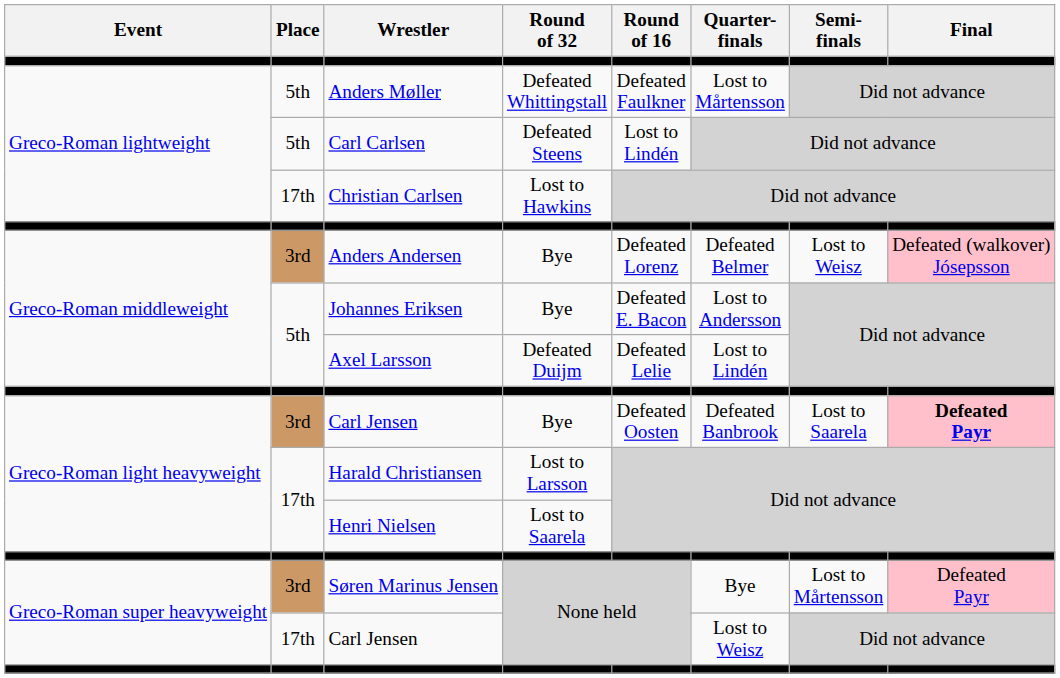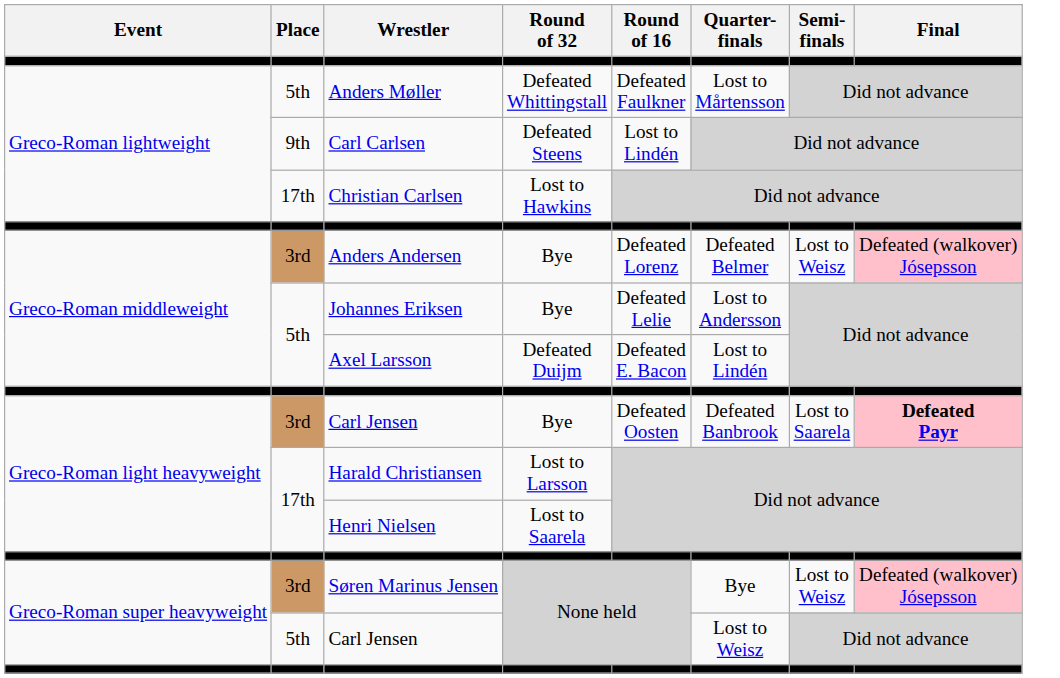 <table class=wikitable>
 <tr>
 <th>Event</th>
 <th>Place</th>
 <th>Wrestler</th>
 <th>Round <br> of 32</th>
 <th>Round <br> of 16</th>
 <th>Quarter-<br>finals</th>
 <th>Semi-<br>finals</th>
 <th>Final</th>
 </tr>
 <tr bgcolor=black>
 <td></td>
 <td></td>
 <td></td>
 <td></td>
 <td></td>
 <td></td>
 <td></td>
 <td></td>
 </tr>
 <tr align=center>
 <td rowspan=3 align=left><a href='#'>Greco-Roman lightweight</a></td>
 <td>5th</td>
 <td align=left><a href='#'>Anders Møller</a></td>
 <td>Defeated <br> <a href='#'>Whittingstall</a></td>
 <td>Defeated <br> <a href='#'>Faulkner</a></td>
 <td>Lost to <br> <a href='#'>Mårtensson</a></td>
 <td colspan=2 bgcolor=lightgray>Did not advance</td>
 </tr>
 <tr align=center>
-<td>5th</td>
+<td>9th</td>
 <td align=left><a href='#'>Carl Carlsen</a></td>
 <td>Defeated <br> <a href='#'>Steens</a></td>
 <td>Lost to <br> <a href='#'>Lindén</a></td>
 <td colspan=3 bgcolor=lightgray>Did not advance</td>
 </tr>
 <tr align=center>
 <td>17th</td>
 <td align=left><a href='#'>Christian Carlsen</a></td>
 <td>Lost to <br> <a href='#'>Hawkins</a></td>
 <td colspan=4 bgcolor=lightgray>Did not advance</td>
 </tr>
 <tr bgcolor=black>
 <td></td>
 <td></td>
 <td></td>
 <td></td>
 <td></td>
 <td></td>
 <td></td>
 <td></td>
 </tr>
 <tr align=center>
 <td rowspan=3 align=left><a href='#'>Greco-Roman middleweight</a></td>
 <td bgcolor=cc9966>3rd</td>
 <td align=left><a href='#'>Anders Andersen</a></td>
 <td>Bye</td>
 <td>Defeated <br> <a href='#'>Lorenz</a></td>
 <td>Defeated <br> <a href='#'>Belmer</a></td>
 <td>Lost to <br> <a href='#'>Weisz</a></td>
 <td bgcolor=pink>Defeated (walkover) <br> <a href='#'>Jósepsson</a></td>
 </tr>
 <tr align=center>
 <td rowspan=2>5th</td>
 <td align=left><a href='#'>Johannes Eriksen</a></td>
 <td>Bye</td>
-<td>Defeated <br> <a href='#'>E. Bacon</a></td>
+<td>Defeated <br> <a href='#'>Lelie</a></td>
 <td>Lost to <br> <a href='#'>Andersson</a></td>
 <td rowspan=2 colspan=2 bgcolor=lightgray>Did not advance</td>
 </tr>
 <tr align=center>
 <td align=left><a href='#'>Axel Larsson</a></td>
 <td>Defeated <br> <a href='#'>Duijm</a></td>
-<td>Defeated <br> <a href='#'>Lelie</a></td>
+<td>Defeated <br> <a href='#'>E. Bacon</a></td>
 <td>Lost to <br> <a href='#'>Lindén</a></td>
 </tr>
 <tr bgcolor=black>
 <td></td>
 <td></td>
 <td></td>
 <td></td>
 <td></td>
 <td></td>
 <td></td>
 <td></td>
 </tr>
 <tr align=center>
 <td rowspan=3 align=left><a href='#'>Greco-Roman light heavyweight</a></td>
 <td bgcolor=cc9966>3rd</td>
 <td align=left><a href='#'>Carl Jensen</a></td>
 <td>Bye</td>
 <td>Defeated <br> <a href='#'>Oosten</a></td>
 <td>Defeated <br> <a href='#'>Banbrook</a></td>
 <td>Lost to <br> <a href='#'>Saarela</a></td>
 <td bgcolor=pink><strong>Defeated <br> <a href='#'>Payr</a></strong></td>
 </tr>
 <tr align=center>
 <td rowspan=2>17th</td>
 <td align=left><a href='#'>Harald Christiansen</a></td>
 <td>Lost to <br> <a href='#'>Larsson</a></td>
 <td colspan=4 rowspan=2 bgcolor=lightgray>Did not advance</td>
 </tr>
 <tr align=center>
 <td align=left><a href='#'>Henri Nielsen</a></td>
 <td>Lost to <br> <a href='#'>Saarela</a></td>
 </tr>
 <tr bgcolor=black>
 <td></td>
 <td></td>
 <td></td>
 <td></td>
 <td></td>
 <td></td>
 <td></td>
 <td></td>
 </tr>
 <tr align=center>
 <td rowspan=2 align=left><a href='#'>Greco-Roman super heavyweight</a></td>
 <td bgcolor=cc9966>3rd</td>
 <td align=left><a href='#'>Søren Marinus Jensen</a></td>
 <td rowspan=2 colspan=2 bgcolor=lightgray>None held</td>
 <td>Bye</td>
-<td>Lost to <br> <a href='#'>Mårtensson</a></td>
-<td bgcolor=pink>Defeated <br> <a href='#'>Payr</a></td>
+<td>Lost to <br> <a href='#'>Weisz</a></td>
+<td bgcolor=pink>Defeated (walkover) <br> <a href='#'>Jósepsson</a></td>
 </tr>
 <tr align=center>
-<td>17th</td>
+<td>5th</td>
 <td align=left>Carl Jensen</td>
 <td>Lost to <br> <a href='#'>Weisz</a></td>
 <td colspan=2 bgcolor=lightgray>Did not advance</td>
 </tr>
 <tr bgcolor=black>
 <td></td>
 <td></td>
 <td></td>
 <td></td>
 <td></td>
 <td></td>
 <td></td>
 <td></td>
 </tr>
 </table>
